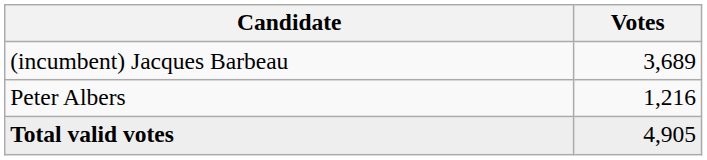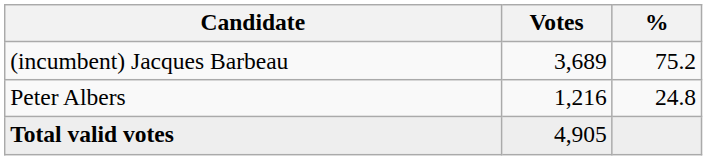 <table style="width:475px;" class="wikitable">
 <tr>
 <th align="center">Candidate</th>
 <th align="center">Votes</th>
+<th align="center">%</th>
 </tr>
 <tr>
 <td align="left">(incumbent) Jacques Barbeau</td>
 <td align="right">3,689</td>
+<td align="right">75.2</td>
 </tr>
 <tr>
 <td align="left">Peter Albers</td>
 <td align="right">1,216</td>
+<td align="right">24.8</td>
 </tr>
 <tr bgcolor="#EEEEEE">
 <td align="left"><strong>Total valid votes</strong></td>
 <td align="right">4,905</td>
+<td align="right"></td>
 </tr>
 </table>
